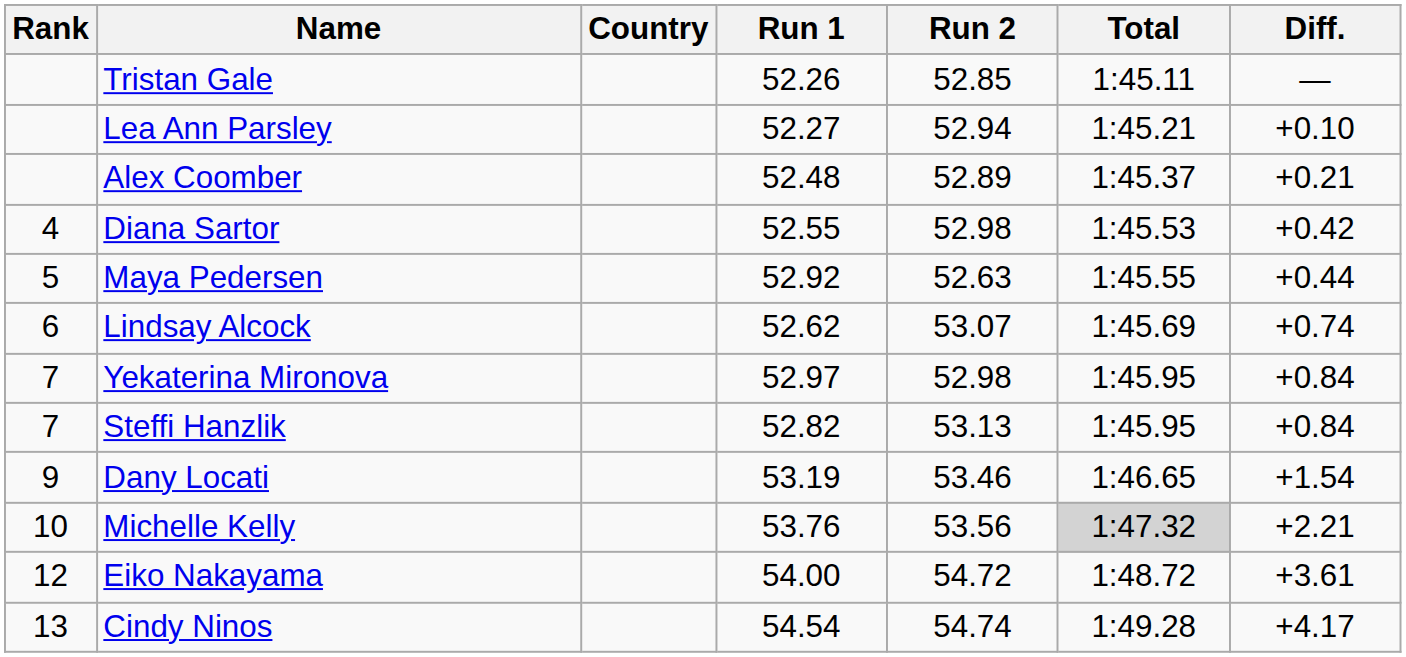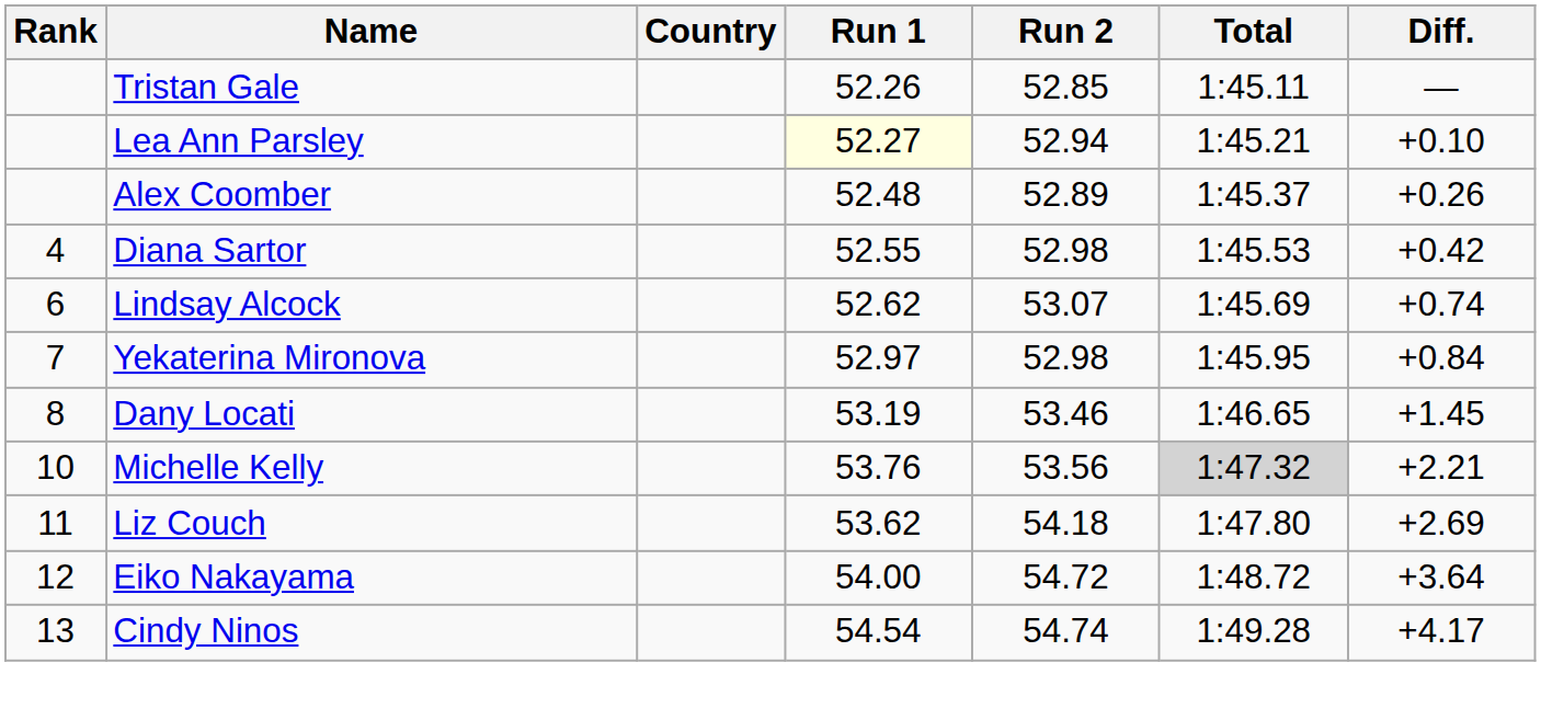 <table class="wikitable sortable" style="text-align:center">
 <tr>
 <th>Rank</th>
 <th style="width:15em">Name</th>
 <th>Country</th>
 <th style="width:5em">Run 1</th>
 <th style="width:5em">Run 2</th>
 <th style="width:5em">Total</th>
 <th style="width:5em">Diff.</th>
 </tr>
 <tr>
 <td></td>
 <td align=left><a href='#'>Tristan Gale</a></td>
 <td align=left></td>
 <td>52.26</td>
 <td>52.85</td>
 <td>1:45.11</td>
 <td>—</td>
 </tr>
 <tr>
 <td></td>
 <td align=left><a href='#'>Lea Ann Parsley</a></td>
 <td align=left></td>
-<td>52.27</td>
+<td style="background: lightyellow;">52.27</td>
 <td>52.94</td>
 <td>1:45.21</td>
 <td>+0.10</td>
 </tr>
 <tr>
 <td></td>
 <td align=left><a href='#'>Alex Coomber</a></td>
 <td align=left></td>
 <td>52.48</td>
 <td>52.89</td>
 <td>1:45.37</td>
-<td>+0.21</td>
+<td>+0.26</td>
 </tr>
 <tr>
 <td>4</td>
 <td align=left><a href='#'>Diana Sartor</a></td>
 <td align=left></td>
 <td>52.55</td>
 <td>52.98</td>
 <td>1:45.53</td>
 <td>+0.42</td>
-</tr>
-<tr>
-<td>5</td>
-<td align=left><a href='#'>Maya Pedersen</a></td>
-<td align=left></td>
-<td>52.92</td>
-<td>52.63</td>
-<td>1:45.55</td>
-<td>+0.44</td>
 </tr>
 <tr>
 <td>6</td>
 <td align=left><a href='#'>Lindsay Alcock</a></td>
 <td align=left></td>
 <td>52.62</td>
 <td>53.07</td>
 <td>1:45.69</td>
 <td>+0.74</td>
 </tr>
 <tr>
 <td>7</td>
 <td align=left><a href='#'>Yekaterina Mironova</a></td>
 <td align=left></td>
 <td>52.97</td>
 <td>52.98</td>
 <td>1:45.95</td>
 <td>+0.84</td>
 </tr>
 <tr>
-<td>7</td>
-<td align=left><a href='#'>Steffi Hanzlik</a></td>
-<td align=left></td>
-<td>52.82</td>
-<td>53.13</td>
-<td>1:45.95</td>
-<td>+0.84</td>
-</tr>
-<tr>
-<td>9</td>
+<td>8</td>
 <td align=left><a href='#'>Dany Locati</a></td>
 <td align=left></td>
 <td>53.19</td>
 <td>53.46</td>
 <td>1:46.65</td>
-<td>+1.54</td>
+<td>+1.45</td>
 </tr>
 <tr>
 <td>10</td>
 <td align=left><a href='#'>Michelle Kelly</a></td>
 <td align=left></td>
 <td>53.76</td>
 <td>53.56</td>
 <td style="background: lightgrey;">1:47.32</td>
 <td>+2.21</td>
 </tr>
 <tr>
+<td>11</td>
+<td align=left><a href='#'>Liz Couch</a></td>
+<td align=left></td>
+<td>53.62</td>
+<td>54.18</td>
+<td>1:47.80</td>
+<td>+2.69</td>
+</tr>
+<tr>
 <td>12</td>
 <td align=left><a href='#'>Eiko Nakayama</a></td>
 <td align=left></td>
 <td>54.00</td>
 <td>54.72</td>
 <td>1:48.72</td>
-<td>+3.61</td>
+<td>+3.64</td>
 </tr>
 <tr>
 <td>13</td>
 <td align=left><a href='#'>Cindy Ninos</a></td>
 <td align=left></td>
 <td>54.54</td>
 <td>54.74</td>
 <td>1:49.28</td>
 <td>+4.17</td>
 </tr>
 </table>
